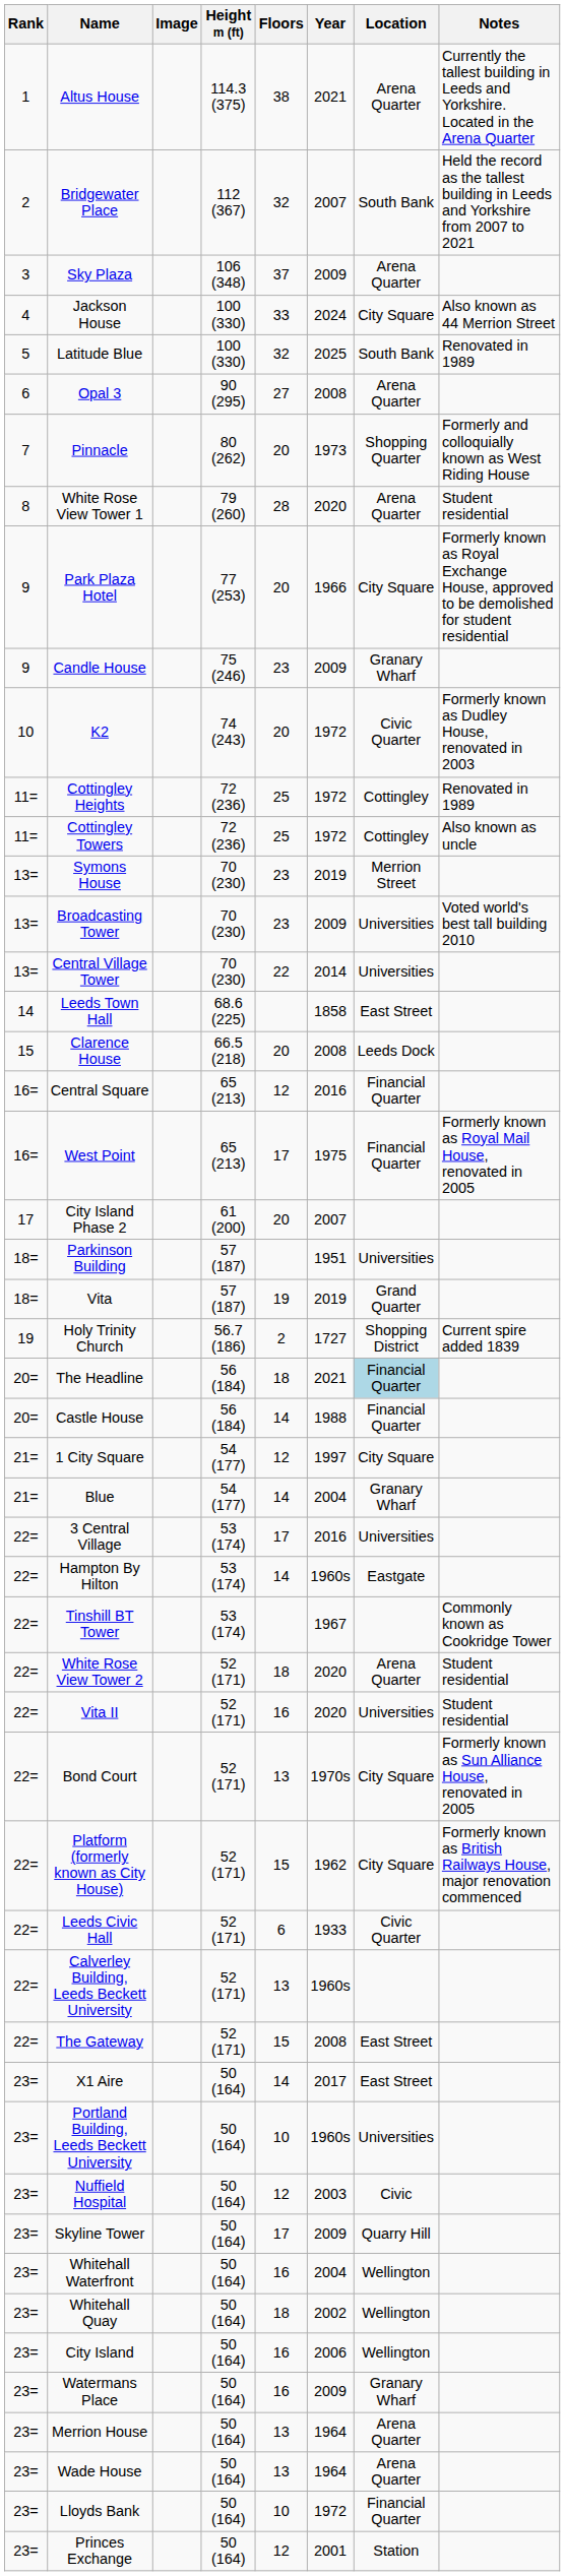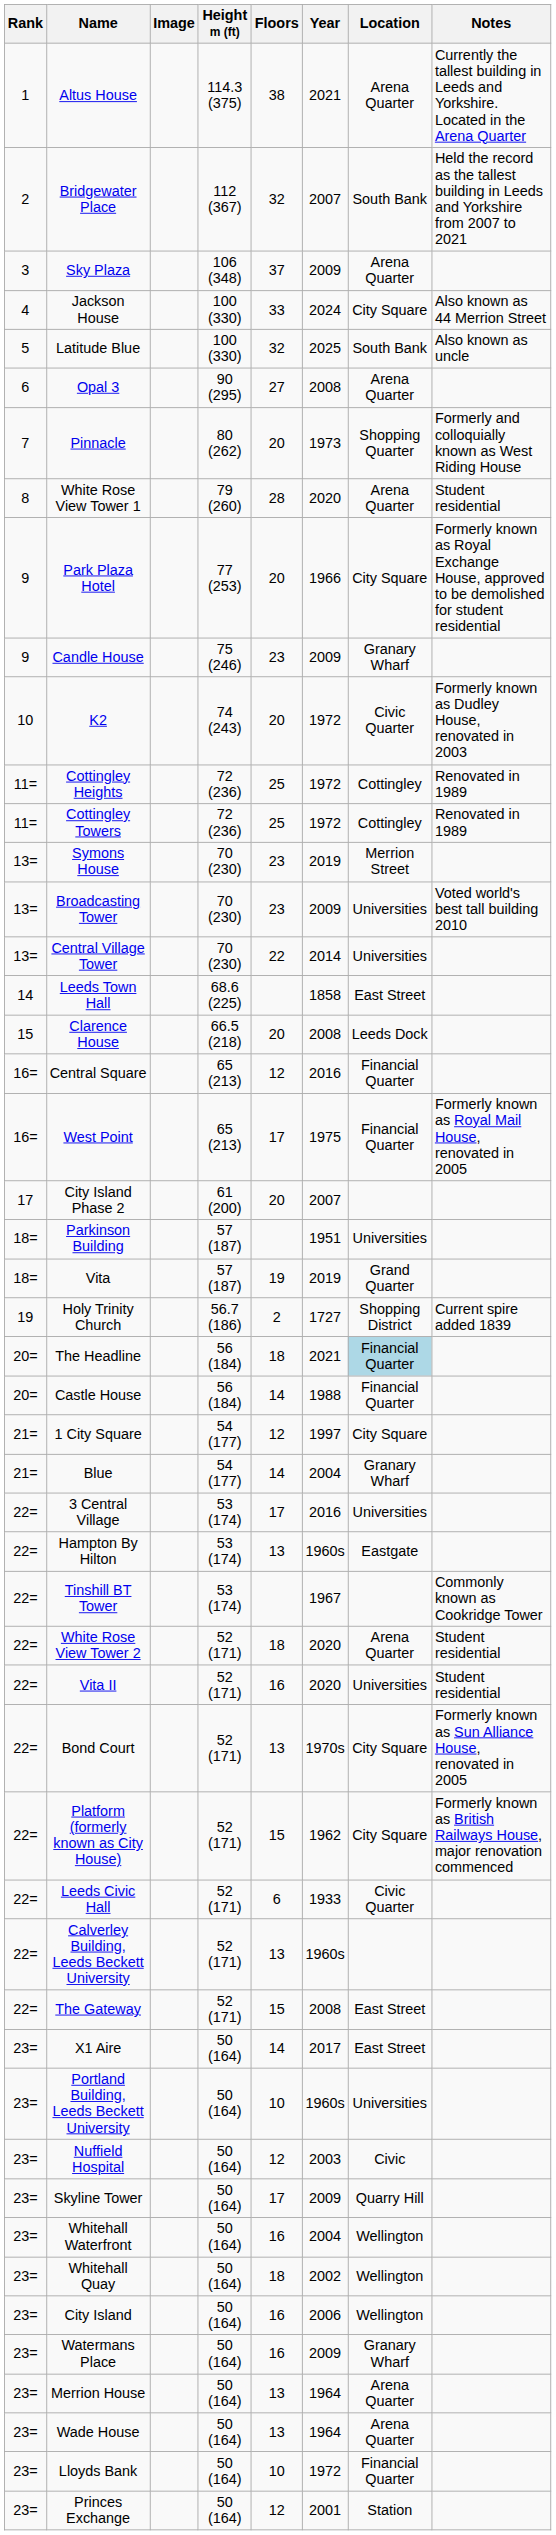 <table class="wikitable sortable" style="text-align:Center">
 <tr>
 <th data-sort-type="number">Rank</th>
 <th data-sort-type="text">Name</th>
 <th class="unsortable">Image</th>
 <th data-sort-type="number">Height<br><small>m (ft)</small></th>
 <th data-sort-type="number">Floors</th>
 <th data-sort-type="number">Year</th>
 <th>Location</th>
 <th class="unsortable">Notes</th>
 </tr>
 <tr>
 <td>1</td>
 <td><a href='#'>Altus House</a></td>
 <td></td>
 <td>114.3 (375)</td>
 <td>38</td>
 <td>2021</td>
 <td>Arena Quarter</td>
 <td align=left>Currently the tallest building in Leeds and Yorkshire. Located in the <a href='#'>Arena Quarter</a></td>
 </tr>
 <tr>
 <td>2</td>
 <td><a href='#'>Bridgewater Place</a></td>
 <td></td>
 <td>112 (367)</td>
 <td>32</td>
 <td>2007</td>
 <td>South Bank</td>
 <td align=left>Held the record as the tallest building in Leeds and Yorkshire from 2007 to 2021</td>
 </tr>
 <tr>
 <td>3</td>
 <td><a href='#'>Sky Plaza</a></td>
 <td></td>
 <td>106 (348)</td>
 <td>37</td>
 <td>2009</td>
 <td>Arena Quarter</td>
 <td align=left></td>
 </tr>
 <tr>
 <td>4</td>
 <td>Jackson House</td>
 <td></td>
 <td>100 (330)</td>
 <td>33</td>
 <td>2024</td>
 <td>City Square</td>
 <td align=left>Also known as 44 Merrion Street</td>
 </tr>
 <tr>
 <td>5</td>
 <td>Latitude Blue</td>
 <td></td>
 <td>100 (330)</td>
 <td>32</td>
 <td>2025</td>
 <td>South Bank</td>
-<td align=left>Renovated in 1989</td>
+<td align=left>Also known as uncle</td>
 </tr>
 <tr>
 <td>6</td>
 <td><a href='#'>Opal 3</a></td>
 <td></td>
 <td>90 (295)</td>
 <td>27</td>
 <td>2008</td>
 <td>Arena Quarter</td>
 <td align=left></td>
 </tr>
 <tr>
 <td>7</td>
 <td><a href='#'>Pinnacle</a></td>
 <td></td>
 <td>80 (262)</td>
 <td>20</td>
 <td>1973</td>
 <td>Shopping Quarter</td>
 <td align=left>Formerly and colloquially known as West Riding House</td>
 </tr>
 <tr>
 <td>8</td>
 <td>White Rose View Tower 1</td>
 <td></td>
 <td>79 (260)</td>
 <td>28</td>
 <td>2020</td>
 <td>Arena Quarter</td>
 <td align=left>Student residential</td>
 </tr>
 <tr>
 <td>9</td>
 <td><a href='#'>Park Plaza Hotel</a></td>
 <td></td>
 <td>77 (253)</td>
 <td>20</td>
 <td>1966</td>
 <td>City Square</td>
 <td align=left>Formerly known as Royal Exchange House, approved to be demolished for  student residential</td>
 </tr>
 <tr>
 <td>9</td>
 <td><a href='#'>Candle House</a></td>
 <td></td>
 <td>75 (246)</td>
 <td>23</td>
 <td>2009</td>
 <td>Granary Wharf</td>
 <td align=left></td>
 </tr>
 <tr>
 <td>10</td>
 <td><a href='#'>K2</a></td>
 <td></td>
 <td>74 (243)</td>
 <td>20</td>
 <td>1972</td>
 <td>Civic Quarter</td>
 <td align=left>Formerly known as Dudley House, renovated in 2003</td>
 </tr>
 <tr>
 <td>11=</td>
 <td><a href='#'>Cottingley Heights</a></td>
 <td></td>
 <td>72 (236)</td>
 <td>25</td>
 <td>1972</td>
 <td>Cottingley</td>
 <td align=left>Renovated in 1989</td>
 </tr>
 <tr>
 <td>11=</td>
 <td><a href='#'>Cottingley Towers</a></td>
 <td></td>
 <td>72 (236)</td>
 <td>25</td>
 <td>1972</td>
 <td>Cottingley</td>
-<td align=left>Also known as uncle</td>
+<td align=left>Renovated in 1989</td>
 </tr>
 <tr>
 <td>13=</td>
 <td><a href='#'>Symons House</a></td>
 <td></td>
 <td>70 (230)</td>
 <td>23</td>
 <td>2019</td>
 <td>Merrion Street</td>
 <td></td>
 </tr>
 <tr>
 <td>13=</td>
 <td><a href='#'>Broadcasting Tower</a></td>
 <td></td>
 <td>70 (230)</td>
 <td>23</td>
 <td>2009</td>
 <td>Universities</td>
 <td align=left>Voted world's best tall building 2010</td>
 </tr>
 <tr>
 <td>13=</td>
 <td><a href='#'>Central Village Tower</a></td>
 <td></td>
 <td>70 (230)</td>
 <td>22</td>
 <td>2014</td>
 <td>Universities</td>
 <td align=left></td>
 </tr>
 <tr>
 <td>14</td>
 <td><a href='#'>Leeds Town Hall</a></td>
 <td></td>
 <td>68.6 (225)</td>
 <td></td>
 <td>1858</td>
 <td>East Street</td>
 <td align=left></td>
 </tr>
 <tr>
 <td>15</td>
 <td><a href='#'>Clarence House</a></td>
 <td></td>
 <td>66.5 (218)</td>
 <td>20</td>
 <td>2008</td>
 <td>Leeds Dock</td>
 <td align=left></td>
 </tr>
 <tr>
 <td>16=</td>
 <td>Central Square</td>
 <td></td>
 <td>65 (213)</td>
 <td>12</td>
 <td>2016</td>
 <td>Financial Quarter</td>
 <td align=left></td>
 </tr>
 <tr>
 <td>16=</td>
 <td><a href='#'>West Point</a></td>
 <td></td>
 <td>65 (213)</td>
 <td>17</td>
 <td>1975</td>
 <td>Financial Quarter</td>
 <td align=left>Formerly known as <a href='#'>Royal Mail House</a>, renovated in 2005</td>
 </tr>
 <tr>
 <td>17</td>
 <td>City Island Phase 2</td>
 <td></td>
 <td>61 (200)</td>
 <td>20</td>
 <td>2007</td>
 <td></td>
 <td align=left></td>
 </tr>
 <tr>
 <td>18=</td>
 <td><a href='#'>Parkinson Building</a></td>
 <td></td>
 <td>57 (187)</td>
 <td></td>
 <td>1951</td>
 <td>Universities</td>
 <td align=left></td>
 </tr>
 <tr>
 <td>18=</td>
 <td>Vita</td>
 <td></td>
 <td>57 (187)</td>
 <td>19</td>
 <td>2019</td>
 <td>Grand Quarter</td>
 <td align=left></td>
 </tr>
 <tr>
 <td>19</td>
 <td>Holy Trinity Church</td>
 <td></td>
 <td>56.7 (186)</td>
 <td>2</td>
 <td>1727</td>
 <td>Shopping District</td>
 <td align=left>Current spire added 1839</td>
 </tr>
 <tr>
 <td>20=</td>
 <td>The Headline</td>
 <td></td>
 <td>56 (184)</td>
 <td>18</td>
 <td>2021</td>
 <td style="background: lightblue;">Financial Quarter</td>
 <td align=left></td>
 </tr>
 <tr>
 <td>20=</td>
 <td>Castle House</td>
 <td></td>
 <td>56 (184)</td>
 <td>14</td>
 <td>1988</td>
 <td>Financial Quarter</td>
 <td align=left></td>
 </tr>
 <tr>
 <td>21=</td>
 <td>1 City Square</td>
 <td></td>
 <td>54 (177)</td>
 <td>12</td>
 <td>1997</td>
 <td>City Square</td>
 <td align=left></td>
 </tr>
 <tr>
 <td>21=</td>
 <td>Blue</td>
 <td></td>
 <td>54 (177)</td>
 <td>14</td>
 <td>2004</td>
 <td>Granary Wharf</td>
 <td align=left></td>
 </tr>
 <tr>
 <td>22=</td>
 <td>3 Central Village</td>
 <td></td>
 <td>53 (174)</td>
 <td>17</td>
 <td>2016</td>
 <td>Universities</td>
 <td align=left></td>
 </tr>
 <tr>
 <td>22=</td>
 <td>Hampton By Hilton</td>
 <td></td>
 <td>53 (174)</td>
-<td>14</td>
+<td>13</td>
 <td>1960s</td>
 <td>Eastgate</td>
 <td align="left"></td>
 </tr>
 <tr>
 <td>22=</td>
 <td><a href='#'>Tinshill BT Tower</a></td>
 <td></td>
 <td>53 (174)</td>
 <td></td>
 <td>1967</td>
 <td></td>
 <td align=left>Commonly known as Cookridge Tower</td>
 </tr>
 <tr>
 <td>22=</td>
 <td><a href='#'>White Rose View Tower 2</a></td>
 <td></td>
 <td>52 (171)</td>
 <td>18</td>
 <td>2020</td>
 <td>Arena Quarter</td>
 <td align=left>Student residential</td>
 </tr>
 <tr>
 <td>22=</td>
 <td><a href='#'>Vita II</a></td>
 <td></td>
 <td>52 (171)</td>
 <td>16</td>
 <td>2020</td>
 <td>Universities</td>
 <td align=left>Student residential</td>
 </tr>
 <tr>
 <td>22=</td>
 <td>Bond Court</td>
 <td></td>
 <td>52 (171)</td>
 <td>13</td>
 <td>1970s</td>
 <td>City Square</td>
 <td align=left>Formerly known as <a href='#'>Sun Alliance House</a>, renovated in 2005</td>
 </tr>
 <tr>
 <td>22=</td>
 <td><a href='#'>Platform (formerly known as City House)</a></td>
 <td></td>
 <td>52 (171)</td>
 <td>15</td>
 <td>1962</td>
 <td>City Square</td>
 <td align=left>Formerly known as <a href='#'>British Railways House</a>, major renovation commenced</td>
 </tr>
 <tr>
 <td>22=</td>
 <td><a href='#'>Leeds Civic Hall</a></td>
 <td></td>
 <td>52 (171)</td>
 <td>6</td>
 <td>1933</td>
 <td>Civic Quarter</td>
 <td align=left></td>
 </tr>
 <tr>
 <td>22=</td>
 <td><a href='#'>Calverley Building, Leeds Beckett University</a></td>
 <td></td>
 <td>52 (171)</td>
 <td>13</td>
 <td>1960s</td>
 <td></td>
 <td align=left></td>
 </tr>
 <tr>
 <td>22=</td>
 <td><a href='#'>The Gateway</a></td>
 <td></td>
 <td>52 (171)</td>
 <td>15</td>
 <td>2008</td>
 <td>East Street</td>
 <td align=left></td>
 </tr>
 <tr>
 <td>23=</td>
 <td>X1 Aire</td>
 <td></td>
 <td>50 (164)</td>
 <td>14</td>
 <td>2017</td>
 <td>East Street</td>
 <td align=left></td>
 </tr>
 <tr>
 <td>23=</td>
 <td><a href='#'>Portland Building, Leeds Beckett University</a></td>
 <td></td>
 <td>50 (164)</td>
 <td>10</td>
 <td>1960s</td>
 <td>Universities</td>
 <td align=left></td>
 </tr>
 <tr>
 <td>23=</td>
 <td><a href='#'>Nuffield Hospital</a></td>
 <td></td>
 <td>50 (164)</td>
 <td>12</td>
 <td>2003</td>
 <td>Civic</td>
 <td align=left></td>
 </tr>
 <tr>
 <td>23=</td>
 <td>Skyline Tower</td>
 <td></td>
 <td>50 (164)</td>
 <td>17</td>
 <td>2009</td>
 <td>Quarry Hill</td>
 <td align=left></td>
 </tr>
 <tr>
 <td>23=</td>
 <td>Whitehall Waterfront</td>
 <td></td>
 <td>50 (164)</td>
 <td>16</td>
 <td>2004</td>
 <td>Wellington</td>
 <td align=left></td>
 </tr>
 <tr>
 <td>23=</td>
 <td>Whitehall Quay</td>
 <td></td>
 <td>50 (164)</td>
 <td>18</td>
 <td>2002</td>
 <td>Wellington</td>
 <td align=left></td>
 </tr>
 <tr>
 <td>23=</td>
 <td>City Island</td>
 <td></td>
 <td>50 (164)</td>
 <td>16</td>
 <td>2006</td>
 <td>Wellington</td>
 <td align=left></td>
 </tr>
 <tr>
 <td>23=</td>
 <td>Watermans Place</td>
 <td></td>
 <td>50 (164)</td>
 <td>16</td>
 <td>2009</td>
 <td>Granary Wharf</td>
 <td align=left></td>
 </tr>
 <tr>
 <td>23=</td>
 <td>Merrion House</td>
 <td></td>
 <td>50 (164)</td>
 <td>13</td>
 <td>1964</td>
 <td>Arena Quarter</td>
 <td align=left></td>
 </tr>
 <tr>
 <td>23=</td>
 <td>Wade House</td>
 <td></td>
 <td>50 (164)</td>
 <td>13</td>
 <td>1964</td>
 <td>Arena Quarter</td>
 <td align=left></td>
 </tr>
 <tr>
 <td>23=</td>
 <td>Lloyds Bank</td>
 <td></td>
 <td>50 (164)</td>
 <td>10</td>
 <td>1972</td>
 <td>Financial Quarter</td>
 <td align="left"></td>
 </tr>
 <tr>
 <td>23=</td>
 <td>Princes Exchange</td>
 <td></td>
 <td>50 (164)</td>
 <td>12</td>
 <td>2001</td>
 <td>Station</td>
 <td align="left"></td>
 </tr>
 </table>
